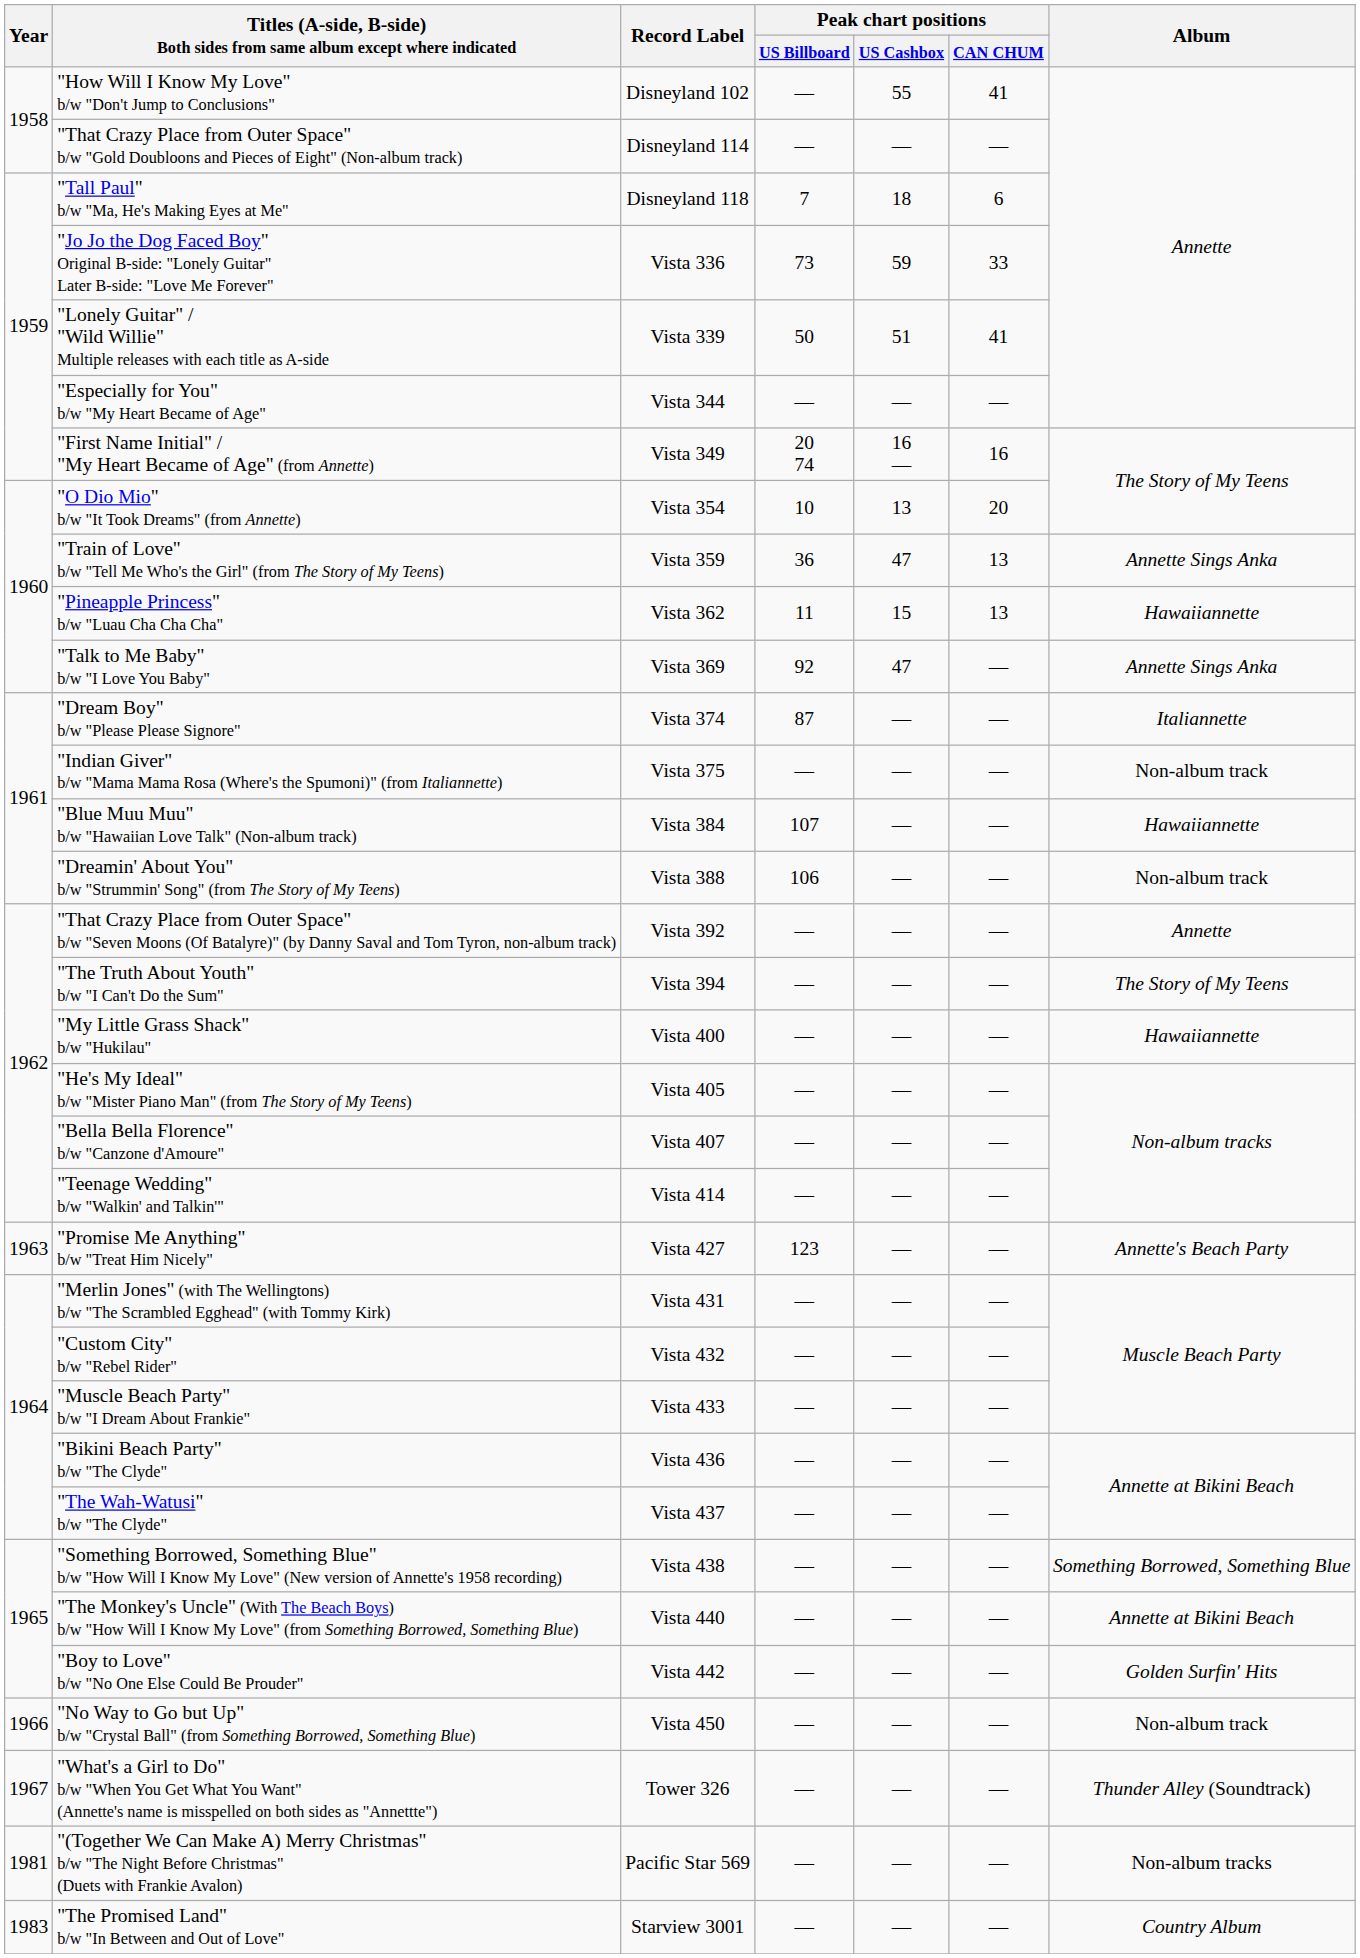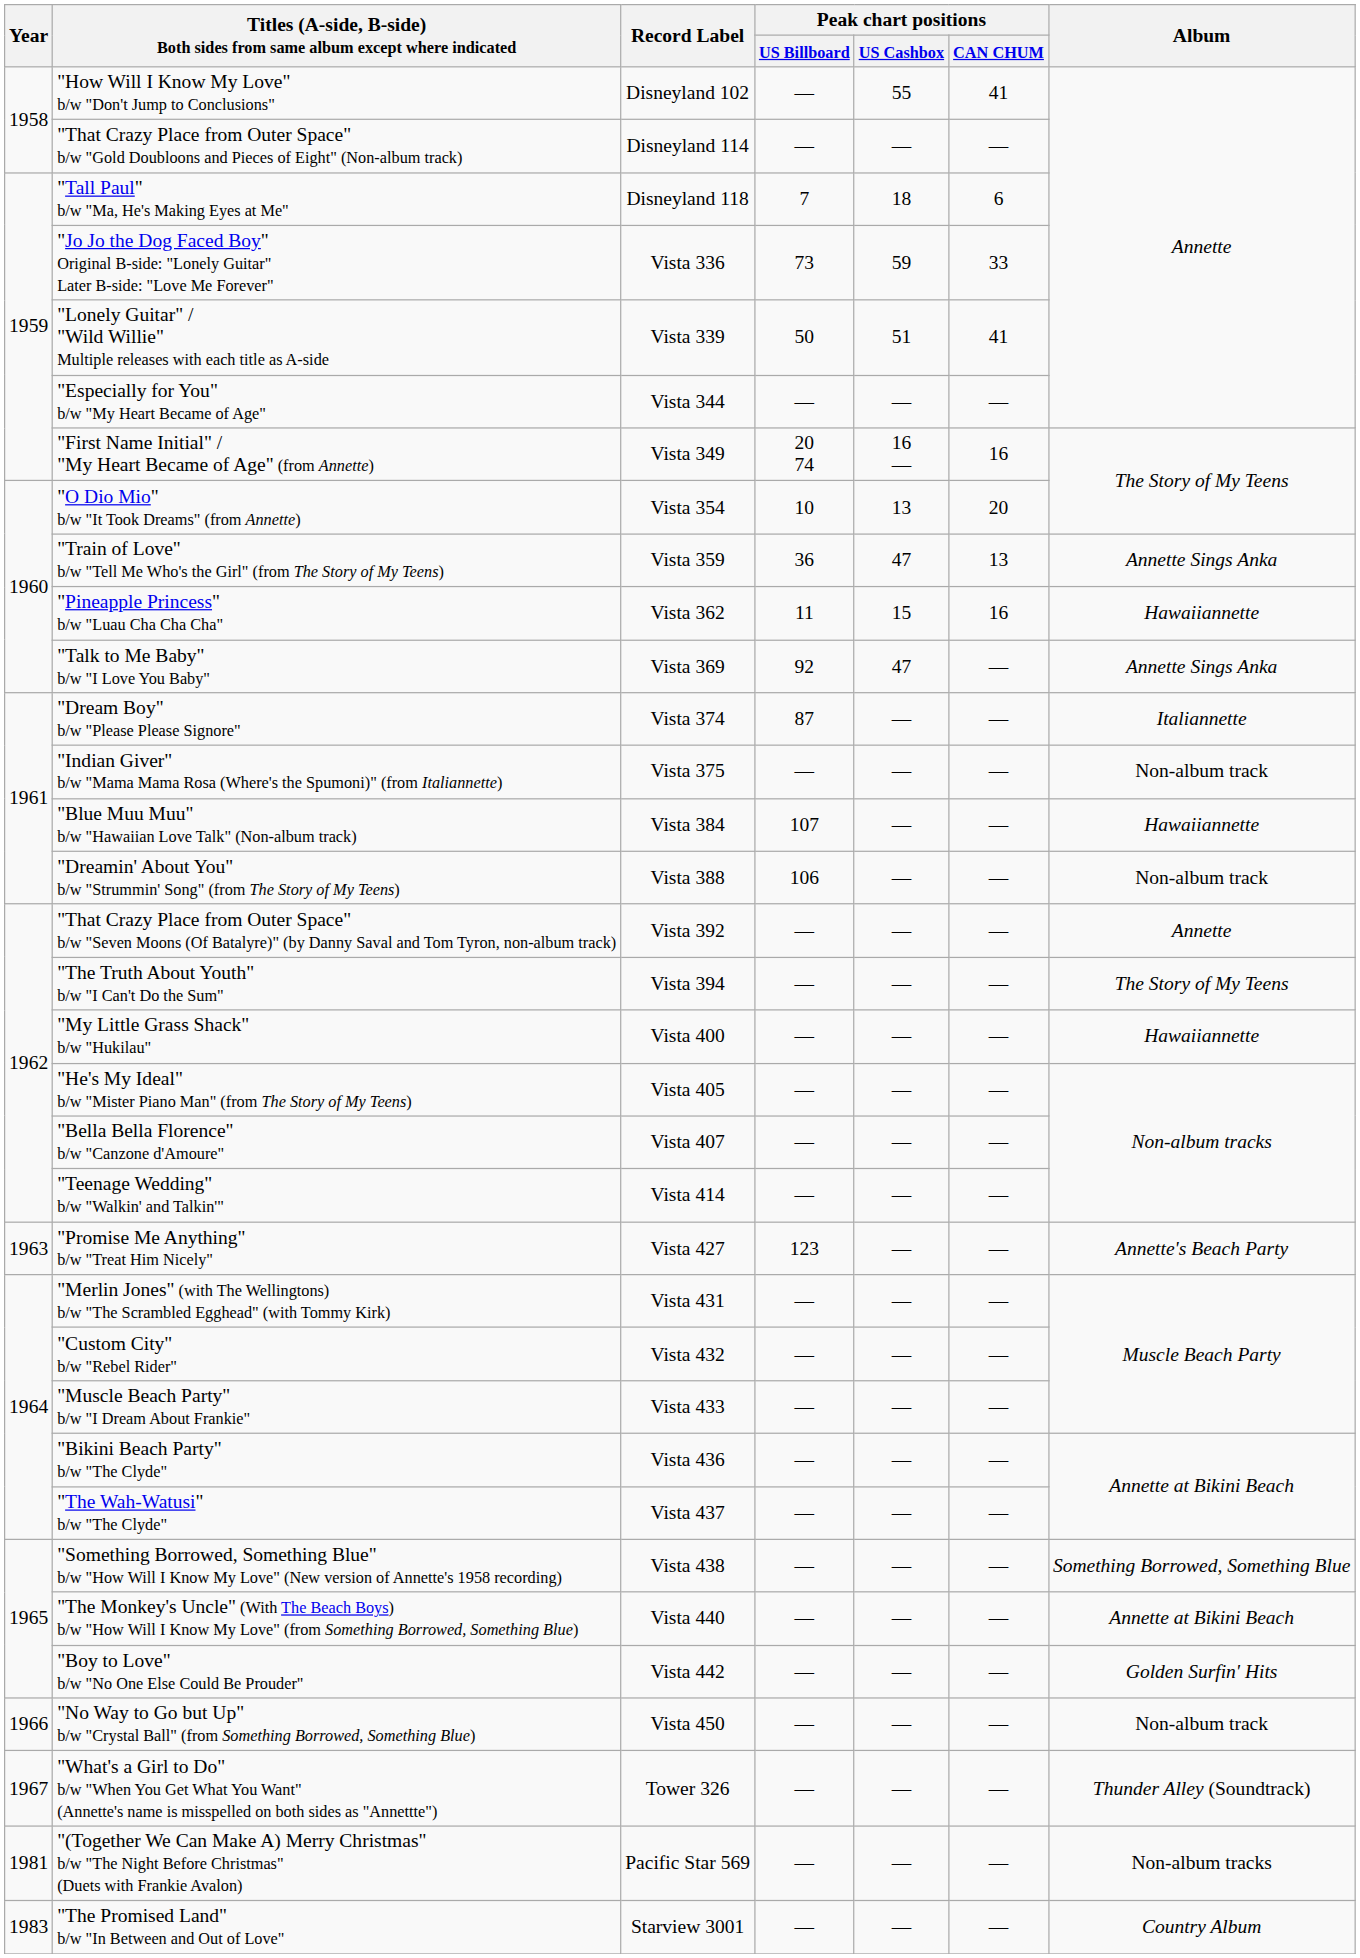 <table class="wikitable" style=text-align:center;>
 <tr>
 <th rowspan="2">Year</th>
 <th rowspan="2">Titles (A-side, B-side)<br><small>Both sides from same album except where indicated</small></th>
 <th rowspan="2">Record Label</th>
 <th colspan="3">Peak chart positions</th>
 <th rowspan="2">Album</th>
 </tr>
 <tr>
 <th style="text-align:center;"><small><a href='#'>US Billboard</a></small></th>
 <th style="text-align:center;"><small><a href='#'>US Cashbox</a></small></th>
 <th style="text-align:center;"><small><a href='#'>CAN CHUM</a></small><br></th>
 </tr>
 <tr>
 <td rowspan="2">1958</td>
 <td style="text-align:left;">"How Will I Know My Love"<br><small>b/w "Don't Jump to Conclusions"</small></td>
 <td style="text-align:center;">Disneyland 102</td>
 <td style="text-align:center;">—</td>
 <td style="text-align:center;">55</td>
 <td style="text-align:center;">41</td>
 <td rowspan="6"><em>Annette</em></td>
 </tr>
 <tr>
 <td style="text-align:left;">"That Crazy Place from Outer Space"<br><small>b/w "Gold Doubloons and Pieces of Eight" (Non-album track)</small></td>
 <td style="text-align:center;">Disneyland 114</td>
 <td style="text-align:center;">—</td>
 <td style="text-align:center;">—</td>
 <td style="text-align:center;">—</td>
 </tr>
 <tr>
 <td rowspan="5">1959</td>
 <td style="text-align:left;">"<a href='#'>Tall Paul</a>"<br><small>b/w "Ma, He's Making Eyes at Me"</small></td>
 <td style="text-align:center;">Disneyland 118</td>
 <td style="text-align:center;">7</td>
 <td style="text-align:center;">18</td>
 <td style="text-align:center;">6</td>
 </tr>
 <tr>
 <td style="text-align:left;">"<a href='#'>Jo Jo the Dog Faced Boy</a>"<br><small>Original B-side: "Lonely Guitar"<br>Later B-side: "Love Me Forever"</small></td>
 <td style="text-align:center;">Vista 336</td>
 <td style="text-align:center;">73</td>
 <td style="text-align:center;">59</td>
 <td style="text-align:center;">33</td>
 </tr>
 <tr>
 <td style="text-align:left;">"Lonely Guitar" /<br>"Wild Willie"<br><small>Multiple releases with each title as A-side</small></td>
 <td style="text-align:center;">Vista 339</td>
 <td style="text-align:center;">50</td>
 <td style="text-align:center;">51</td>
 <td style="text-align:center;">41</td>
 </tr>
 <tr>
 <td style="text-align:left;">"Especially for You"<br><small>b/w "My Heart Became of Age"</small></td>
 <td style="text-align:center;">Vista 344</td>
 <td style="text-align:center;">—</td>
 <td style="text-align:center;">—</td>
 <td style="text-align:center;">—</td>
 </tr>
 <tr>
 <td style="text-align:left;">"First Name Initial" /<br>"My Heart Became of Age"<small> (from <em>Annette</em>)</small></td>
 <td style="text-align:center;">Vista 349</td>
 <td style="text-align:center;">20<br>74</td>
 <td style="text-align:center;">16<br>—</td>
 <td style="text-align:center;">16</td>
 <td rowspan="2"><em>The Story of My Teens</em></td>
 </tr>
 <tr>
 <td rowspan="4">1960</td>
 <td style="text-align:left;">"<a href='#'>O Dio Mio</a>"<br><small>b/w "It Took Dreams" (from <em>Annette</em>)</small></td>
 <td style="text-align:center;">Vista 354</td>
 <td style="text-align:center;">10</td>
 <td style="text-align:center;">13</td>
 <td style="text-align:center;">20</td>
 </tr>
 <tr>
 <td style="text-align:left;">"Train of Love"<br><small>b/w "Tell Me Who's the Girl" (from <em>The Story of My Teens</em>)</small></td>
 <td style="text-align:center;">Vista 359</td>
 <td style="text-align:center;">36</td>
 <td style="text-align:center;">47</td>
 <td style="text-align:center;">13</td>
 <td><em>Annette Sings Anka</em></td>
 </tr>
 <tr>
 <td style="text-align:left;">"<a href='#'>Pineapple Princess</a>"<br><small>b/w "Luau Cha Cha Cha"</small></td>
 <td style="text-align:center;">Vista 362</td>
 <td style="text-align:center;">11</td>
 <td style="text-align:center;">15</td>
-<td style="text-align:center;">13</td>
+<td style="text-align:center;">16</td>
 <td><em>Hawaiiannette</em></td>
 </tr>
 <tr>
 <td style="text-align:left;">"Talk to Me Baby"<br><small>b/w "I Love You Baby"</small></td>
 <td style="text-align:center;">Vista 369</td>
 <td style="text-align:center;">92</td>
 <td style="text-align:center;">47</td>
 <td style="text-align:center;">—</td>
 <td><em>Annette Sings Anka</em></td>
 </tr>
 <tr>
 <td rowspan="4">1961</td>
 <td style="text-align:left;">"Dream Boy"<br><small>b/w "Please Please Signore" </small></td>
 <td style="text-align:center;">Vista 374</td>
 <td style="text-align:center;">87</td>
 <td style="text-align:center;">—</td>
 <td style="text-align:center;">—</td>
 <td><em>Italiannette</em></td>
 </tr>
 <tr>
 <td style="text-align:left;">"Indian Giver"<br><small>b/w "Mama Mama Rosa (Where's the Spumoni)" (from <em>Italiannette</em>)</small></td>
 <td style="text-align:center;">Vista 375</td>
 <td style="text-align:center;">—</td>
 <td style="text-align:center;">—</td>
 <td style="text-align:center;">—</td>
 <td>Non-album track</td>
 </tr>
 <tr>
 <td style="text-align:left;">"Blue Muu Muu"<br><small>b/w "Hawaiian Love Talk" (Non-album track)</small></td>
 <td style="text-align:center;">Vista 384</td>
 <td style="text-align:center;">107</td>
 <td style="text-align:center;">—</td>
 <td style="text-align:center;">—</td>
 <td><em>Hawaiiannette</em></td>
 </tr>
 <tr>
 <td style="text-align:left;">"Dreamin' About You"<br><small>b/w "Strummin' Song" (from <em>The Story of My Teens</em>)</small></td>
 <td style="text-align:center;">Vista 388</td>
 <td style="text-align:center;">106</td>
 <td style="text-align:center;">—</td>
 <td style="text-align:center;">—</td>
 <td>Non-album track</td>
 </tr>
 <tr>
 <td rowspan="6">1962</td>
 <td style="text-align:left;">"That Crazy Place from Outer Space"<br><small>b/w "Seven Moons (Of Batalyre)" (by Danny Saval and Tom Tyron, non-album track)</small></td>
 <td style="text-align:center;">Vista 392</td>
 <td style="text-align:center;">—</td>
 <td style="text-align:center;">—</td>
 <td style="text-align:center;">—</td>
 <td><em>Annette</em></td>
 </tr>
 <tr>
 <td style="text-align:left;">"The Truth About Youth"<br><small>b/w "I Can't Do the Sum"</small></td>
 <td style="text-align:center;">Vista 394</td>
 <td style="text-align:center;">—</td>
 <td style="text-align:center;">—</td>
 <td style="text-align:center;">—</td>
 <td><em>The Story of My Teens</em></td>
 </tr>
 <tr>
 <td style="text-align:left;">"My Little Grass Shack"<br><small>b/w "Hukilau"</small></td>
 <td style="text-align:center;">Vista 400</td>
 <td style="text-align:center;">—</td>
 <td style="text-align:center;">—</td>
 <td style="text-align:center;">—</td>
 <td><em>Hawaiiannette</em></td>
 </tr>
 <tr>
 <td style="text-align:left;">"He's My Ideal"<br><small>b/w "Mister Piano Man" (from <em>The Story of My Teens</em>)</small></td>
 <td style="text-align:center;">Vista 405</td>
 <td style="text-align:center;">—</td>
 <td style="text-align:center;">—</td>
 <td style="text-align:center;">—</td>
 <td rowspan="3"><em>Non-album tracks</em></td>
 </tr>
 <tr>
 <td style="text-align:left;">"Bella Bella Florence"<br><small>b/w "Canzone d'Amoure"</small></td>
 <td style="text-align:center;">Vista 407</td>
 <td style="text-align:center;">—</td>
 <td style="text-align:center;">—</td>
 <td style="text-align:center;">—</td>
 </tr>
 <tr>
 <td style="text-align:left;">"Teenage Wedding"<br><small>b/w "Walkin' and Talkin'"</small></td>
 <td style="text-align:center;">Vista 414</td>
 <td style="text-align:center;">—</td>
 <td style="text-align:center;">—</td>
 <td style="text-align:center;">—</td>
 </tr>
 <tr>
 <td>1963</td>
 <td style="text-align:left;">"Promise Me Anything"<br><small>b/w "Treat Him Nicely"</small></td>
 <td style="text-align:center;">Vista 427</td>
 <td style="text-align:center;">123</td>
 <td style="text-align:center;">—</td>
 <td style="text-align:center;">—</td>
 <td><em>Annette's Beach Party</em></td>
 </tr>
 <tr>
 <td rowspan="5">1964</td>
 <td style="text-align:left;">"Merlin Jones"<small> (with The Wellingtons)</small><br><small>b/w "The Scrambled Egghead" (with Tommy Kirk)</small></td>
 <td style="text-align:center;">Vista 431</td>
 <td style="text-align:center;">—</td>
 <td style="text-align:center;">—</td>
 <td style="text-align:center;">—</td>
 <td rowspan="3"><em>Muscle Beach Party</em></td>
 </tr>
 <tr>
 <td style="text-align:left;">"Custom City"<br><small>b/w "Rebel Rider"</small></td>
 <td style="text-align:center;">Vista 432</td>
 <td style="text-align:center;">—</td>
 <td style="text-align:center;">—</td>
 <td style="text-align:center;">—</td>
 </tr>
 <tr>
 <td style="text-align:left;">"Muscle Beach Party"<br><small>b/w "I Dream About Frankie"</small></td>
 <td style="text-align:center;">Vista 433</td>
 <td style="text-align:center;">—</td>
 <td style="text-align:center;">—</td>
 <td style="text-align:center;">—</td>
 </tr>
 <tr>
 <td style="text-align:left;">"Bikini Beach Party"<br><small>b/w "The Clyde"</small></td>
 <td style="text-align:center;">Vista 436</td>
 <td style="text-align:center;">—</td>
 <td style="text-align:center;">—</td>
 <td style="text-align:center;">—</td>
 <td rowspan="2"><em>Annette at Bikini Beach</em></td>
 </tr>
 <tr>
 <td style="text-align:left;">"<a href='#'>The Wah-Watusi</a>"<br><small>b/w "The Clyde"</small></td>
 <td style="text-align:center;">Vista 437</td>
 <td style="text-align:center;">—</td>
 <td style="text-align:center;">—</td>
 <td style="text-align:center;">—</td>
 </tr>
 <tr>
 <td rowspan="3">1965</td>
 <td style="text-align:left;">"Something Borrowed, Something Blue"<br><small>b/w "How Will I Know My Love" (New version of Annette's 1958 recording)</small></td>
 <td style="text-align:center;">Vista 438</td>
 <td style="text-align:center;">—</td>
 <td style="text-align:center;">—</td>
 <td style="text-align:center;">—</td>
 <td><em>Something Borrowed, Something Blue</em></td>
 </tr>
 <tr>
 <td style="text-align:left;">"The Monkey's Uncle"<small> (With <a href='#'>The Beach Boys</a>)</small><br><small>b/w "How Will I Know My Love" (from <em>Something Borrowed, Something Blue</em>)</small></td>
 <td style="text-align:center;">Vista 440</td>
 <td style="text-align:center;">—</td>
 <td style="text-align:center;">—</td>
 <td style="text-align:center;">—</td>
 <td><em>Annette at Bikini Beach</em></td>
 </tr>
 <tr>
 <td style="text-align:left;">"Boy to Love"<br><small>b/w "No One Else Could Be Prouder"</small></td>
 <td style="text-align:center;">Vista 442</td>
 <td style="text-align:center;">—</td>
 <td style="text-align:center;">—</td>
 <td style="text-align:center;">—</td>
 <td><em>Golden Surfin' Hits</em></td>
 </tr>
 <tr>
 <td>1966</td>
 <td style="text-align:left;">"No Way to Go but Up"<br><small>b/w "Crystal Ball" (from <em>Something Borrowed, Something Blue</em>)</small></td>
 <td style="text-align:center;">Vista 450</td>
 <td style="text-align:center;">—</td>
 <td style="text-align:center;">—</td>
 <td style="text-align:center;">—</td>
 <td>Non-album track</td>
 </tr>
 <tr>
 <td>1967</td>
 <td style="text-align:left;">"What's a Girl to Do"<br><small>b/w "When You Get What You Want"<br>(Annette's name is misspelled on both sides as "Annettte")</small></td>
 <td style="text-align:center;">Tower 326</td>
 <td style="text-align:center;">—</td>
 <td style="text-align:center;">—</td>
 <td style="text-align:center;">—</td>
 <td><em>Thunder Alley</em> (Soundtrack)</td>
 </tr>
 <tr>
 <td>1981</td>
 <td style="text-align:left;">"(Together We Can Make A) Merry Christmas"<br><small>b/w "The Night Before Christmas"<br>(Duets with Frankie Avalon)</small></td>
 <td style="text-align:center;">Pacific Star 569</td>
 <td style="text-align:center;">—</td>
 <td style="text-align:center;">—</td>
 <td style="text-align:center;">—</td>
 <td>Non-album tracks</td>
 </tr>
 <tr>
 <td>1983</td>
 <td style="text-align:left;">"The Promised Land"<br><small>b/w "In Between and Out of Love"</small></td>
 <td style="text-align:center;">Starview 3001</td>
 <td style="text-align:center;">—</td>
 <td style="text-align:center;">—</td>
 <td style="text-align:center;">—</td>
 <td><em>Country Album</em></td>
 </tr>
 <tr>
 </tr>
 </table>
